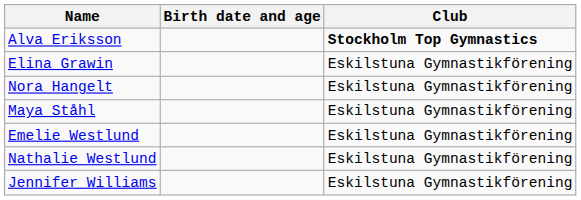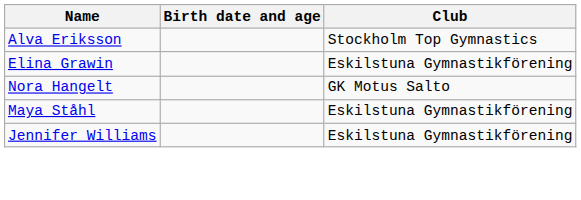 <table class="wikitable">
 <tr>
 <th>Name</th>
 <th>Birth date and age</th>
 <th>Club</th>
 </tr>
 <tr>
 <td><a href='#'>Alva Eriksson</a></td>
 <td></td>
-<td><strong>Stockholm Top Gymnastics</strong></td>
+<td>Stockholm Top Gymnastics</td>
 </tr>
 <tr>
 <td><a href='#'>Elina Grawin</a></td>
 <td></td>
 <td>Eskilstuna Gymnastikförening</td>
 </tr>
 <tr>
 <td><a href='#'>Nora Hangelt</a></td>
 <td></td>
-<td>Eskilstuna Gymnastikförening</td>
+<td>GK Motus Salto</td>
 </tr>
 <tr>
 <td><a href='#'>Maya Ståhl</a></td>
-<td></td>
-<td>Eskilstuna Gymnastikförening</td>
-</tr>
-<tr>
-<td><a href='#'>Emelie Westlund</a></td>
-<td></td>
-<td>Eskilstuna Gymnastikförening</td>
-</tr>
-<tr>
-<td><a href='#'>Nathalie Westlund</a></td>
 <td></td>
 <td>Eskilstuna Gymnastikförening</td>
 </tr>
 <tr>
 <td><a href='#'>Jennifer Williams</a></td>
 <td></td>
 <td>Eskilstuna Gymnastikförening</td>
 </tr>
 </table>
